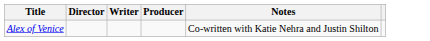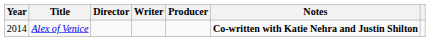 <table class="wikitable">
 <tr>
+<th>Year</th>
 <th>Title</th>
 <th>Director</th>
 <th>Writer</th>
 <th>Producer</th>
 <th>Notes</th>
 <th class="unsortable"></th>
 </tr>
 <tr>
+<td>2014</td>
 <td><em><a href='#'>Alex of Venice</a></em></td>
 <td></td>
 <td></td>
 <td></td>
-<td>Co-written with Katie Nehra and Justin Shilton</td>
+<td><strong>Co-written with Katie Nehra and Justin Shilton</strong></td>
 <td></td>
 </tr>
 </table>
